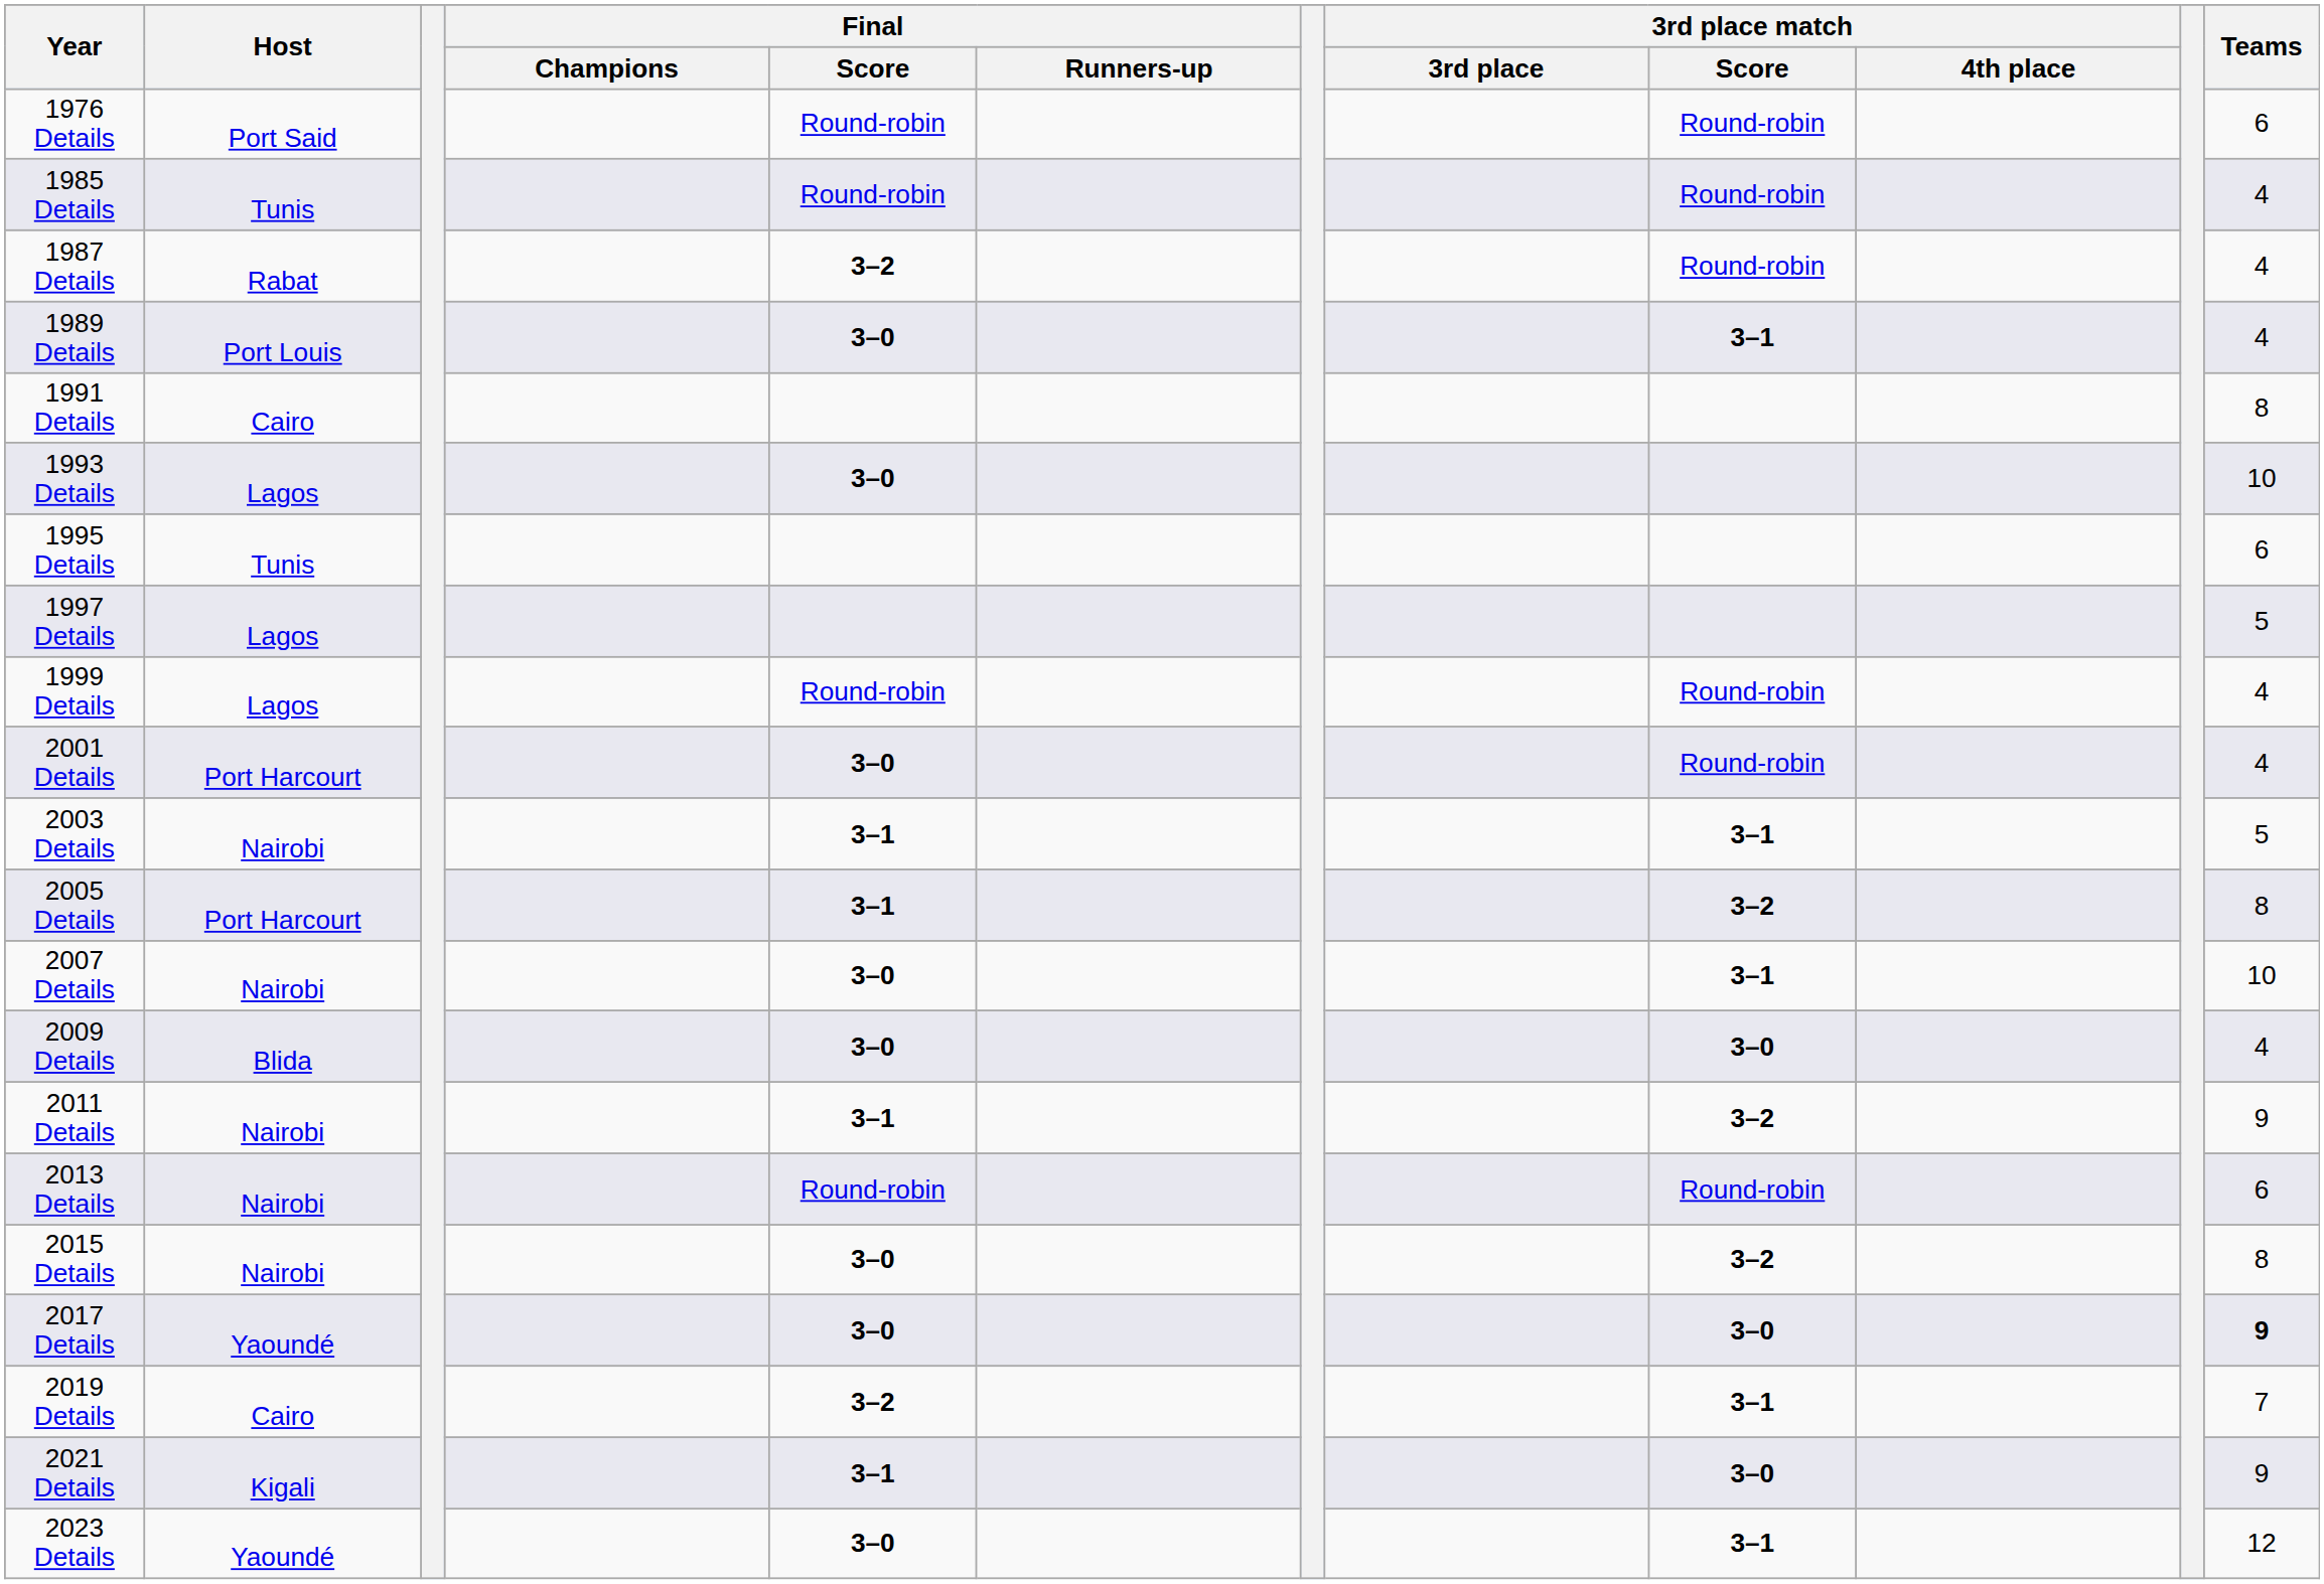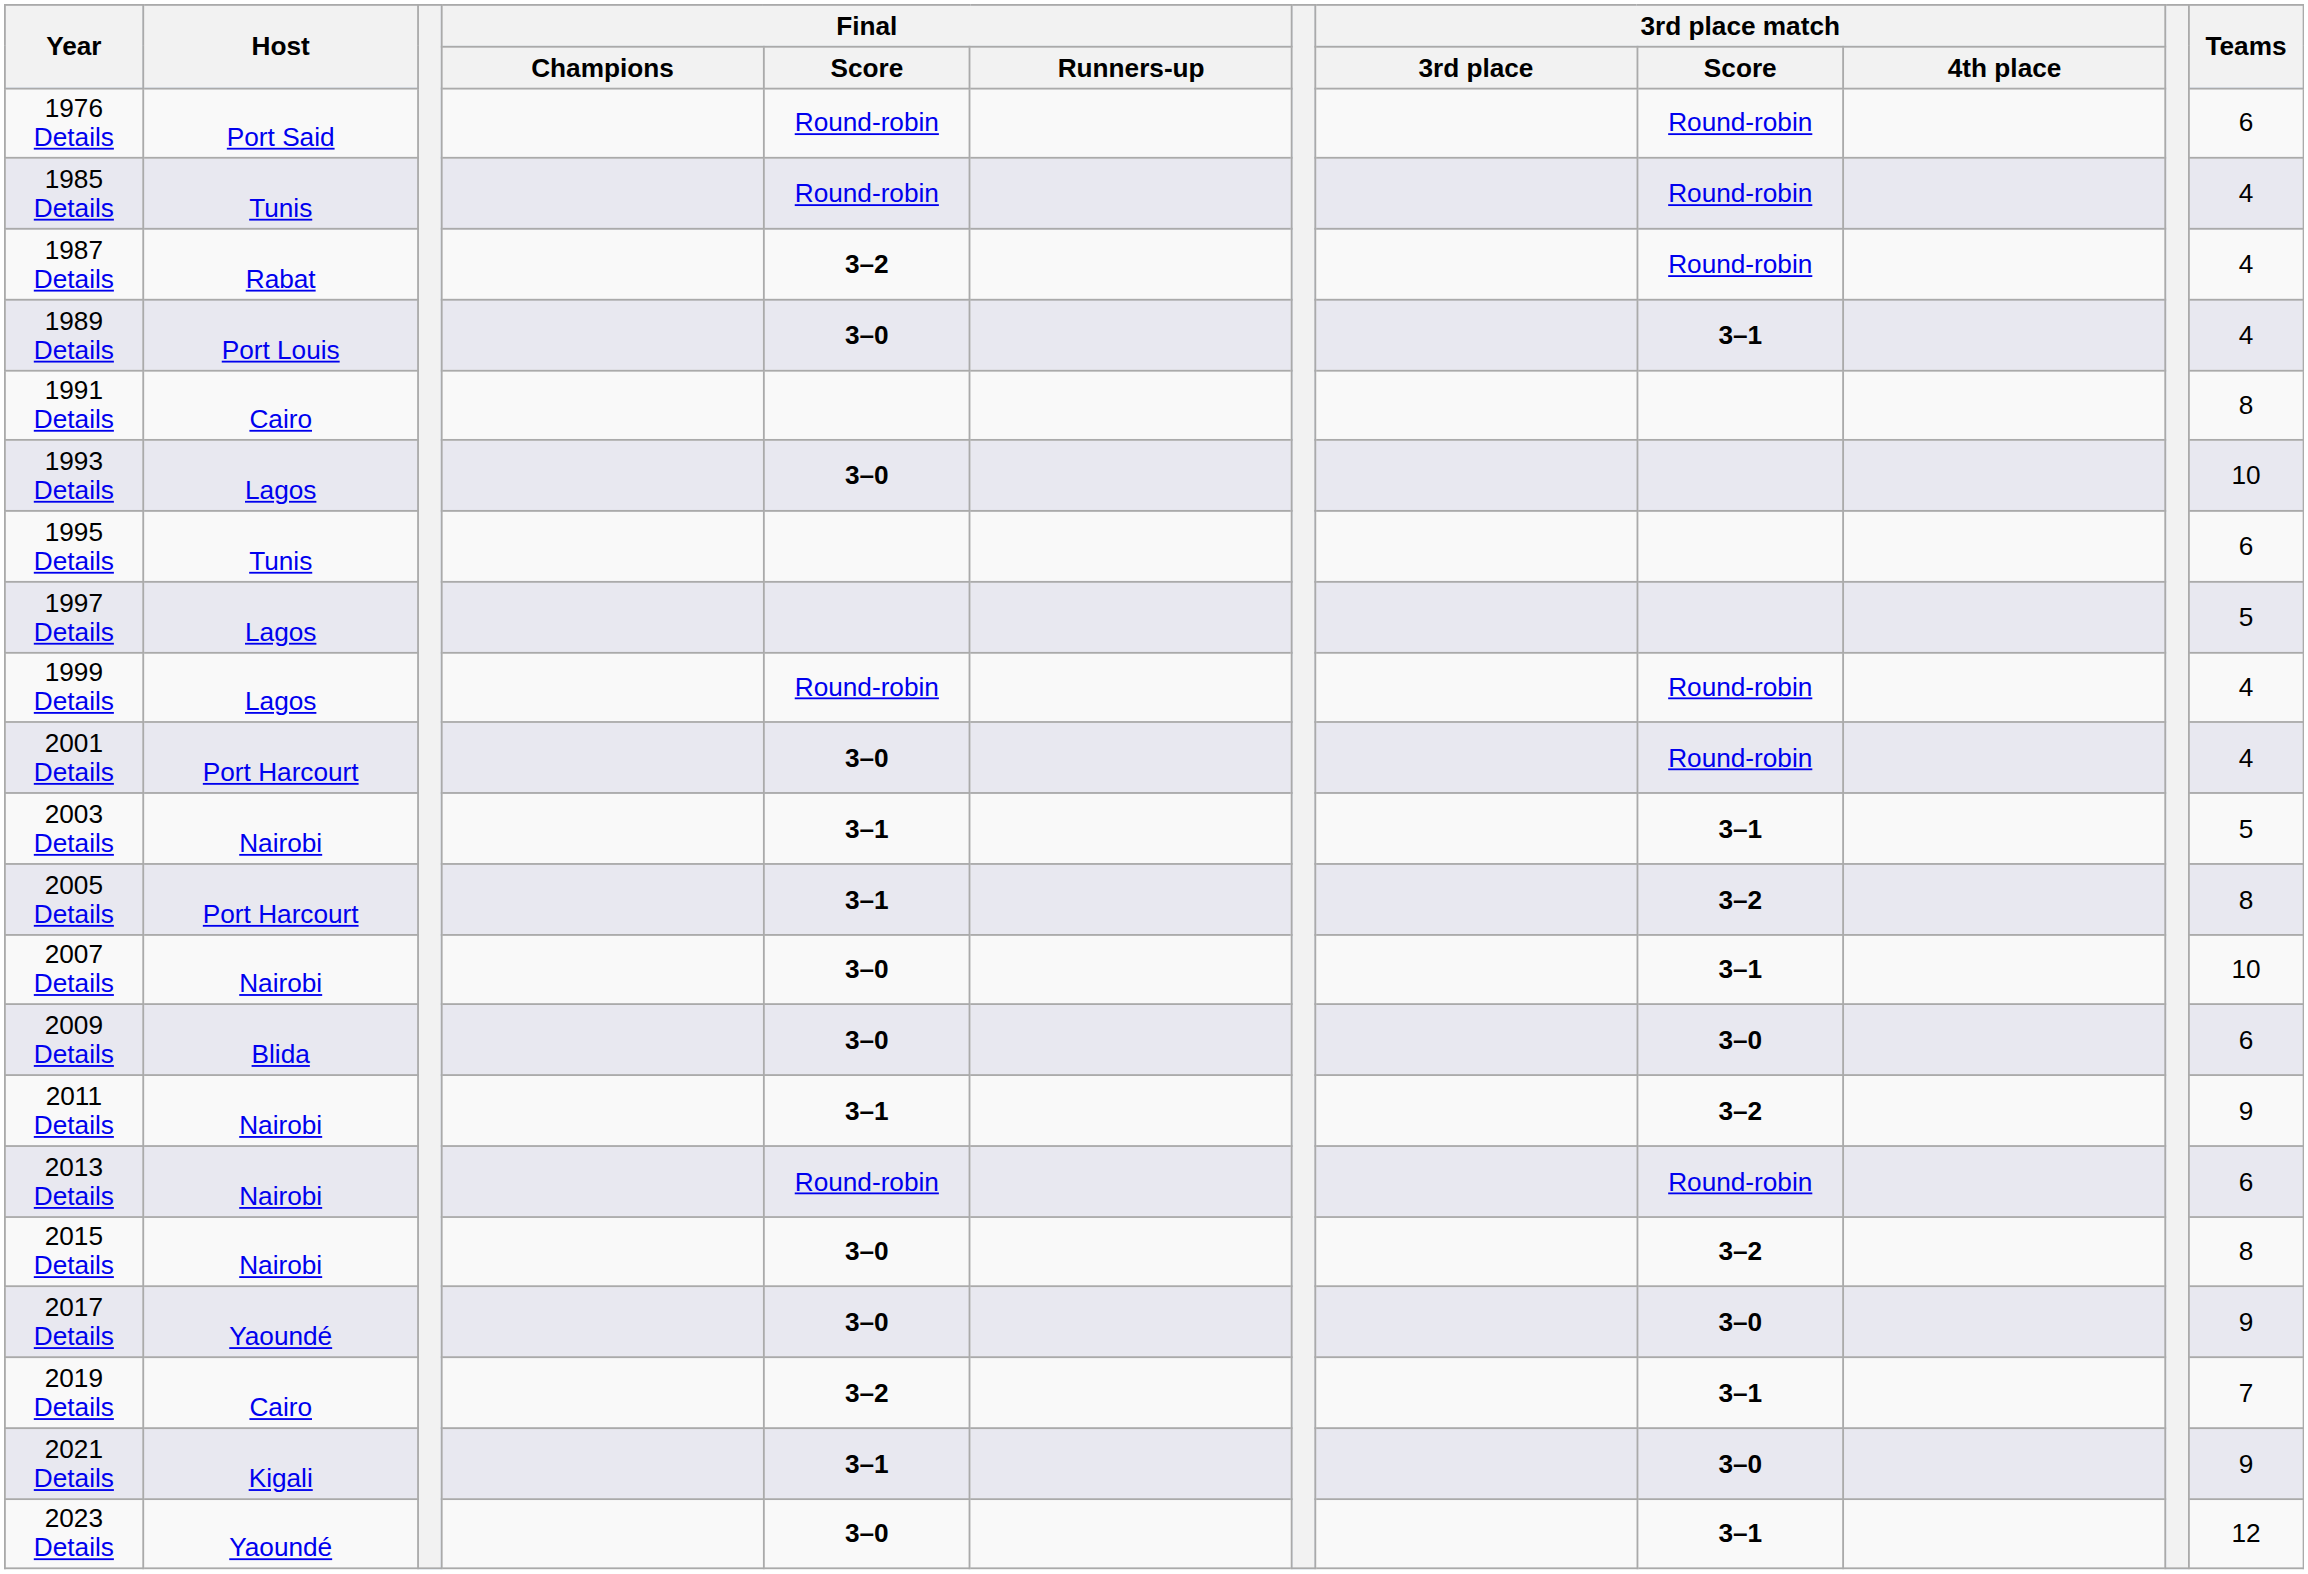 <table class="wikitable" style="font-size:90%; width: 100%; text-align: center;">
 <tr bgcolor=#c1d8ff>
 <th rowspan=2 width=6%>Year</th>
 <th rowspan=2 width=12%>Host</th>
 <th width=1% rowspan=23 bgcolor=ffffff></th>
 <th colspan=3>Final</th>
 <th width=1% rowspan=23 bgcolor=ffffff></th>
 <th colspan=3>3rd place match</th>
 <th width=1% rowspan=23 bgcolor=#ffffff></th>
 <th rowspan=2 width=5%>Teams</th>
 </tr>
 <tr bgcolor=#efefef>
 <th width=14%>Champions</th>
 <th width=9%>Score</th>
 <th width=14%>Runners-up</th>
 <th width=14%>3rd place</th>
 <th width=9%>Score</th>
 <th width=14%>4th place</th>
 </tr>
 <tr>
 <td>1976<br><a href='#'>Details</a></td>
 <td><br><a href='#'>Port Said</a></td>
 <td><strong></strong></td>
 <td><a href='#'>Round-robin</a></td>
 <td></td>
 <td></td>
 <td><a href='#'>Round-robin</a></td>
 <td></td>
 <td>6</td>
 </tr>
 <tr bgcolor=#E8E8F0>
 <td>1985<br><a href='#'>Details</a></td>
 <td><br><a href='#'>Tunis</a></td>
 <td><strong></strong></td>
 <td><a href='#'>Round-robin</a></td>
 <td></td>
 <td></td>
 <td><a href='#'>Round-robin</a></td>
 <td></td>
 <td>4</td>
 </tr>
 <tr>
 <td>1987<br><a href='#'>Details</a></td>
 <td><br><a href='#'>Rabat</a></td>
 <td><strong></strong></td>
 <td><strong>3–2</strong></td>
 <td></td>
 <td></td>
 <td><a href='#'>Round-robin</a></td>
 <td></td>
 <td>4</td>
 </tr>
 <tr bgcolor=#E8E8F0>
 <td>1989<br><a href='#'>Details</a></td>
 <td><br><a href='#'>Port Louis</a></td>
 <td><strong></strong></td>
 <td><strong>3–0</strong></td>
 <td></td>
 <td></td>
 <td><strong>3–1</strong></td>
 <td></td>
 <td>4</td>
 </tr>
 <tr>
 <td>1991<br><a href='#'>Details</a></td>
 <td><br><a href='#'>Cairo</a></td>
 <td><strong></strong></td>
 <td></td>
 <td></td>
 <td></td>
 <td></td>
 <td></td>
 <td>8</td>
 </tr>
 <tr bgcolor=#E8E8F0>
 <td>1993<br><a href='#'>Details</a></td>
 <td><br><a href='#'>Lagos</a></td>
 <td><strong></strong></td>
 <td><strong>3–0</strong></td>
 <td></td>
 <td></td>
 <td></td>
 <td></td>
 <td>10</td>
 </tr>
 <tr>
 <td>1995<br><a href='#'>Details</a></td>
 <td><br><a href='#'>Tunis</a></td>
 <td><strong></strong></td>
 <td></td>
 <td></td>
 <td></td>
 <td></td>
 <td></td>
 <td>6</td>
 </tr>
 <tr bgcolor=#E8E8F0>
 <td>1997<br><a href='#'>Details</a></td>
 <td><br><a href='#'>Lagos</a></td>
 <td><strong></strong></td>
 <td></td>
 <td></td>
 <td></td>
 <td></td>
 <td></td>
 <td>5</td>
 </tr>
 <tr>
 <td>1999<br><a href='#'>Details</a></td>
 <td><br><a href='#'>Lagos</a></td>
 <td><strong></strong></td>
 <td><a href='#'>Round-robin</a></td>
 <td></td>
 <td></td>
 <td><a href='#'>Round-robin</a></td>
 <td></td>
 <td>4</td>
 </tr>
 <tr bgcolor=#E8E8F0>
 <td>2001<br><a href='#'>Details</a></td>
 <td><br><a href='#'>Port Harcourt</a></td>
 <td><strong></strong></td>
 <td><strong>3–0</strong></td>
 <td></td>
 <td></td>
 <td><a href='#'>Round-robin</a></td>
 <td></td>
 <td>4</td>
 </tr>
 <tr>
 <td>2003<br><a href='#'>Details</a></td>
 <td><br><a href='#'>Nairobi</a></td>
 <td><strong></strong></td>
 <td><strong>3–1</strong></td>
 <td></td>
 <td></td>
 <td><strong>3–1</strong></td>
 <td></td>
 <td>5</td>
 </tr>
 <tr bgcolor=#E8E8F0>
 <td>2005<br><a href='#'>Details</a></td>
 <td><br><a href='#'>Port Harcourt</a></td>
 <td><strong></strong></td>
 <td><strong>3–1</strong></td>
 <td></td>
 <td></td>
 <td><strong>3–2</strong></td>
 <td></td>
 <td>8</td>
 </tr>
 <tr>
 <td>2007<br><a href='#'>Details</a></td>
 <td><br><a href='#'>Nairobi</a></td>
 <td><strong></strong></td>
 <td><strong>3–0</strong></td>
 <td></td>
 <td></td>
 <td><strong>3–1</strong></td>
 <td></td>
 <td>10</td>
 </tr>
 <tr bgcolor=#E8E8F0>
 <td>2009<br><a href='#'>Details</a></td>
 <td><br><a href='#'>Blida</a></td>
 <td><strong></strong></td>
 <td><strong>3–0</strong></td>
 <td></td>
 <td></td>
 <td><strong>3–0</strong></td>
 <td></td>
-<td>4</td>
+<td>6</td>
 </tr>
 <tr>
 <td>2011<br><a href='#'>Details</a></td>
 <td><br><a href='#'>Nairobi</a></td>
 <td><strong></strong></td>
 <td><strong>3–1</strong></td>
 <td></td>
 <td></td>
 <td><strong>3–2</strong></td>
 <td></td>
 <td>9</td>
 </tr>
 <tr bgcolor=#E8E8F0>
 <td>2013<br><a href='#'>Details</a></td>
 <td><br><a href='#'>Nairobi</a></td>
 <td><strong></strong></td>
 <td><a href='#'>Round-robin</a></td>
 <td></td>
 <td></td>
 <td><a href='#'>Round-robin</a></td>
 <td></td>
 <td>6</td>
 </tr>
 <tr>
 <td>2015<br><a href='#'>Details</a></td>
 <td><br><a href='#'>Nairobi</a></td>
 <td><strong></strong></td>
 <td><strong>3–0</strong></td>
 <td></td>
 <td></td>
 <td><strong>3–2</strong></td>
 <td></td>
 <td>8</td>
 </tr>
 <tr bgcolor=#E8E8F0>
 <td>2017<br><a href='#'>Details</a></td>
 <td><br><a href='#'>Yaoundé</a></td>
 <td><strong></strong></td>
 <td><strong>3–0</strong></td>
 <td></td>
 <td></td>
 <td><strong>3–0</strong></td>
 <td></td>
-<td><strong>9</strong></td>
+<td>9</td>
 </tr>
 <tr>
 <td>2019<br><a href='#'>Details</a></td>
 <td><br><a href='#'>Cairo</a></td>
 <td><strong></strong></td>
 <td><strong>3–2</strong></td>
 <td></td>
 <td></td>
 <td><strong>3–1</strong></td>
 <td></td>
 <td>7</td>
 </tr>
 <tr bgcolor=#E8E8F0>
 <td>2021<br><a href='#'>Details</a></td>
 <td><br><a href='#'>Kigali</a></td>
 <td><strong></strong></td>
 <td><strong>3–1</strong></td>
 <td></td>
 <td></td>
 <td><strong>3–0</strong></td>
 <td></td>
 <td>9</td>
 </tr>
 <tr>
 <td>2023<br><a href='#'>Details</a></td>
 <td><br><a href='#'>Yaoundé</a></td>
 <td><strong></strong></td>
 <td><strong>3–0</strong></td>
 <td></td>
 <td></td>
 <td><strong>3–1</strong></td>
 <td></td>
 <td>12</td>
 </tr>
 </table>
